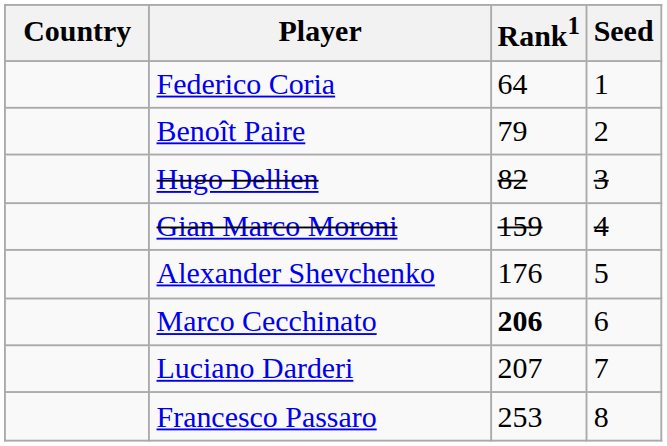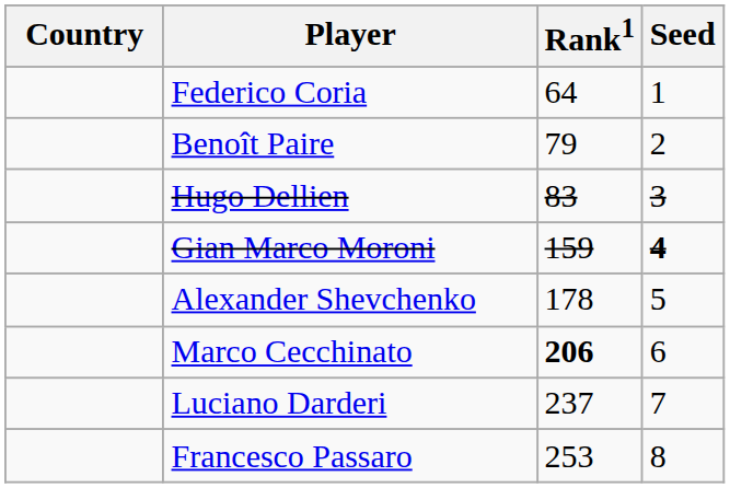 <table class="sortable wikitable">
 <tr>
 <th width="70">Country</th>
 <th width="175">Player</th>
 <th>Rank<sup>1</sup></th>
 <th>Seed</th>
 </tr>
 <tr>
 <td></td>
 <td><a href='#'>Federico Coria</a></td>
 <td>64</td>
 <td>1</td>
 </tr>
 <tr>
 <td></td>
 <td><a href='#'>Benoît Paire</a></td>
 <td>79</td>
 <td>2</td>
 </tr>
 <tr>
 <td><s></s></td>
 <td><s><a href='#'>Hugo Dellien</a></s></td>
-<td><s>82</s></td>
+<td><s>83</s></td>
 <td><s>3</s></td>
 </tr>
 <tr>
 <td><s></s></td>
 <td><s><a href='#'>Gian Marco Moroni</a></s></td>
 <td><s>159</s></td>
-<td><s>4</s></td>
+<td><strong><s>4</s></strong></td>
 </tr>
 <tr>
 <td></td>
 <td><a href='#'>Alexander Shevchenko</a></td>
-<td>176</td>
+<td>178</td>
 <td>5</td>
 </tr>
 <tr>
 <td></td>
 <td><a href='#'>Marco Cecchinato</a></td>
 <td><strong>206</strong></td>
 <td>6</td>
 </tr>
 <tr>
 <td></td>
 <td><a href='#'>Luciano Darderi</a></td>
-<td>207</td>
+<td>237</td>
 <td>7</td>
 </tr>
 <tr>
 <td></td>
 <td><a href='#'>Francesco Passaro</a></td>
 <td>253</td>
 <td>8</td>
 </tr>
 </table>
